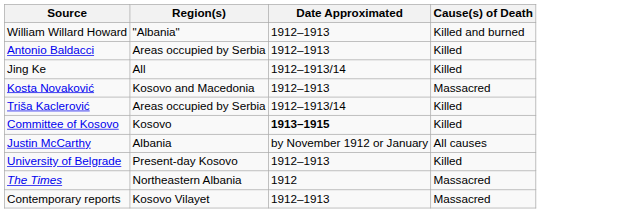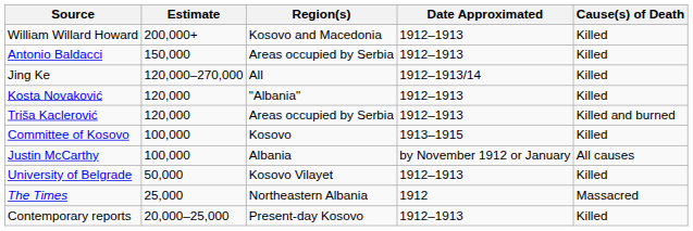 <table class="wikitable sortable mw-collapsible">
 <tr>
 <th>Source</th>
+<th>Estimate</th>
 <th>Region(s)</th>
 <th>Date Approximated</th>
 <th>Cause(s) of Death</th>
 </tr>
 <tr>
 <td>William Willard Howard</td>
-<td>"Albania"</td>
+<td>200,000+</td>
+<td>Kosovo and Macedonia</td>
 <td>1912–1913</td>
-<td>Killed and burned</td>
+<td>Killed</td>
 </tr>
 <tr>
 <td><a href='#'>Antonio Baldacci</a></td>
+<td>150,000</td>
 <td>Areas occupied by Serbia</td>
 <td>1912–1913</td>
 <td>Killed</td>
 </tr>
 <tr>
 <td>Jing Ke</td>
+<td>120,000–270,000</td>
 <td>All</td>
 <td>1912–1913/14</td>
 <td>Killed</td>
 </tr>
 <tr>
 <td><a href='#'>Kosta Novaković</a></td>
-<td>Kosovo and Macedonia</td>
+<td>120,000</td>
+<td>"Albania"</td>
 <td>1912–1913</td>
-<td>Massacred</td>
+<td>Killed</td>
 </tr>
 <tr>
 <td><a href='#'>Triša Kaclerović</a></td>
+<td>120,000</td>
 <td>Areas occupied by Serbia</td>
-<td>1912–1913/14</td>
-<td>Killed</td>
+<td>1912–1913</td>
+<td>Killed and burned</td>
 </tr>
 <tr>
 <td><a href='#'>Committee of Kosovo</a></td>
+<td>100,000</td>
 <td>Kosovo</td>
-<td><strong>1913–1915</strong></td>
+<td>1913–1915</td>
 <td>Killed</td>
 </tr>
 <tr>
 <td><a href='#'>Justin McCarthy</a></td>
+<td>100,000</td>
 <td>Albania</td>
 <td>by November 1912 or January</td>
 <td>All causes</td>
 </tr>
 <tr>
 <td><a href='#'>University of Belgrade</a></td>
-<td>Present-day Kosovo</td>
+<td>50,000</td>
+<td>Kosovo Vilayet</td>
 <td>1912–1913</td>
 <td>Killed</td>
 </tr>
 <tr>
 <td><em><a href='#'>The Times</a></em></td>
+<td>25,000</td>
 <td>Northeastern Albania</td>
 <td>1912</td>
 <td>Massacred</td>
 </tr>
 <tr>
 <td>Contemporary reports</td>
-<td>Kosovo Vilayet</td>
+<td>20,000–25,000</td>
+<td>Present-day Kosovo</td>
 <td>1912–1913</td>
-<td>Massacred</td>
+<td>Killed</td>
 </tr>
 </table>
